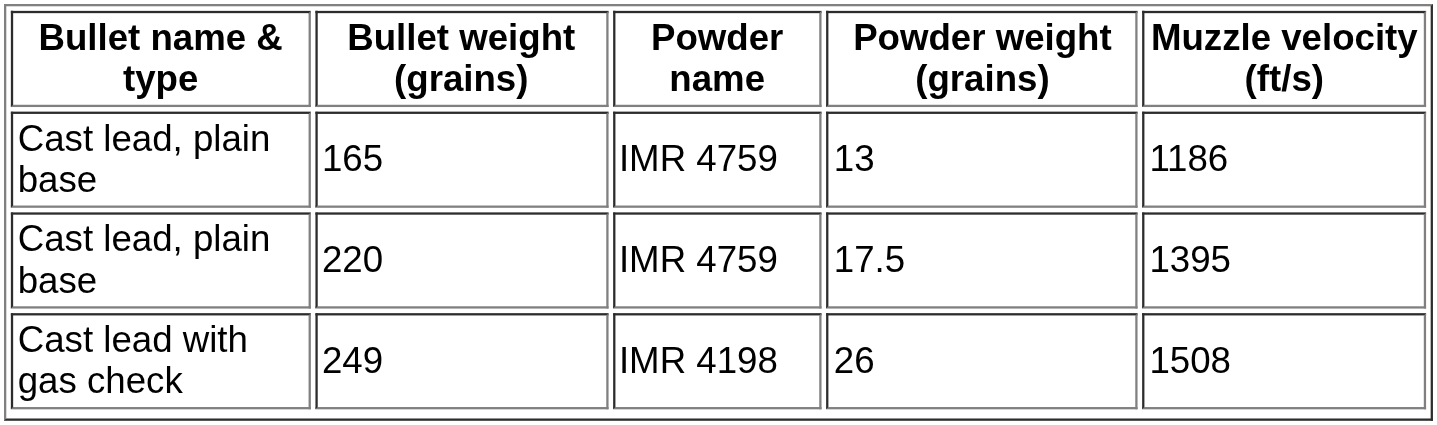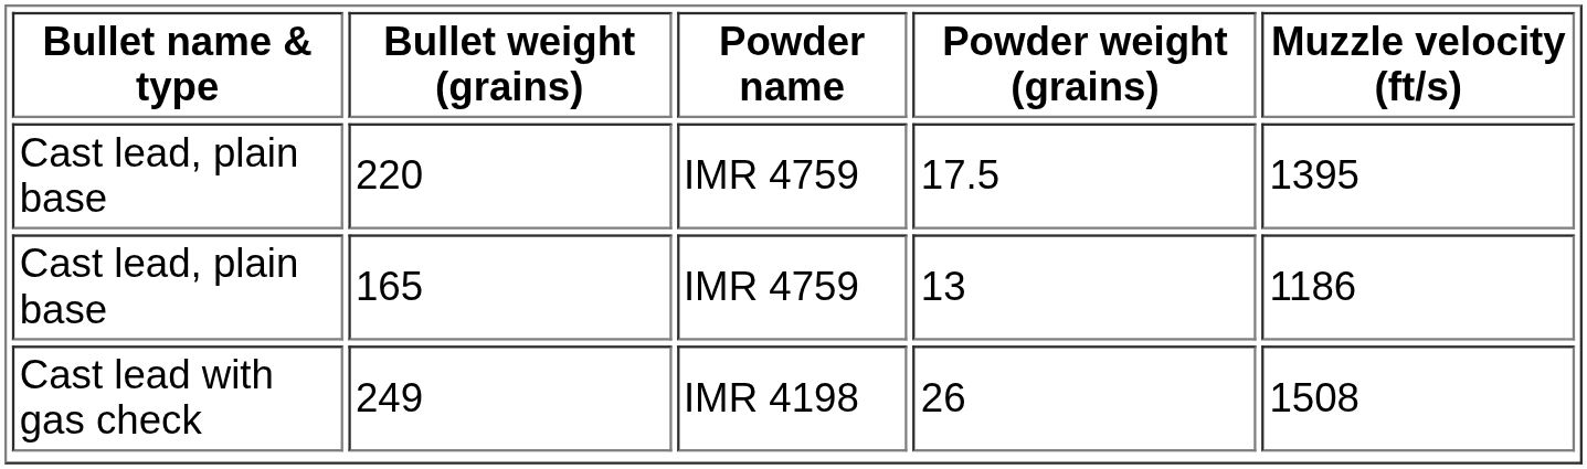 <table border="1" cellspacing="2" cellpadding="2" align="center">
 <tr>
 <th>Bullet name & type</th>
 <th>Bullet weight (grains)</th>
 <th>Powder name</th>
 <th>Powder weight (grains)</th>
 <th>Muzzle velocity (ft/s)</th>
 </tr>
 <tr>
 <td>Cast lead, plain base</td>
+<td>220</td>
+<td>IMR 4759</td>
+<td>17.5</td>
+<td>1395</td>
+</tr>
+<tr>
+<td>Cast lead, plain base</td>
 <td>165</td>
 <td>IMR 4759</td>
 <td>13</td>
 <td>1186</td>
-</tr>
-<tr>
-<td>Cast lead, plain base</td>
-<td>220</td>
-<td>IMR 4759</td>
-<td>17.5</td>
-<td>1395</td>
 </tr>
 <tr>
 <td>Cast lead with gas check</td>
 <td>249</td>
 <td>IMR 4198</td>
 <td>26</td>
 <td>1508</td>
 </tr>
 <tr>
 </tr>
 </table>
